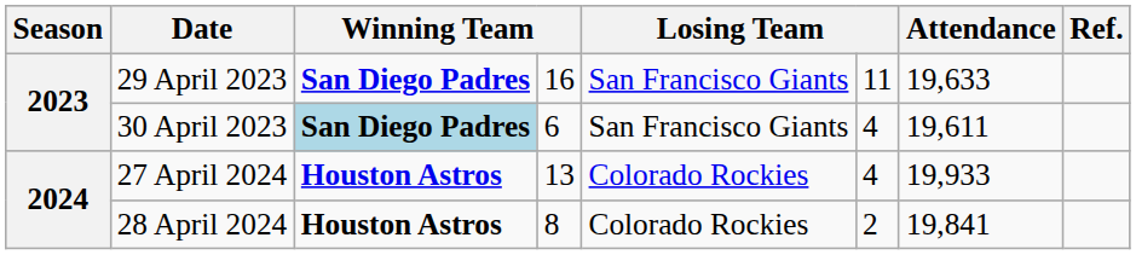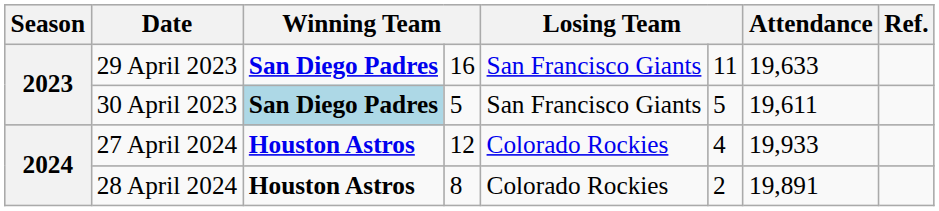 <table class="wikitable">
 <tr>
 <th>Season</th>
 <th>Date</th>
 <th colspan="2">Winning Team</th>
 <th colspan="2">Losing Team</th>
 <th>Attendance</th>
 <th>Ref.</th>
 </tr>
 <tr>
 <th rowspan="2"><strong>2023</strong></th>
 <td>29 April 2023</td>
 <td><strong><a href='#'>San Diego Padres</a></strong></td>
 <td>16</td>
 <td><a href='#'>San Francisco Giants</a></td>
 <td>11</td>
 <td>19,633</td>
 <td></td>
 </tr>
 <tr>
 <td>30 April 2023</td>
 <td style="background: lightblue;"><strong>San Diego Padres</strong></td>
-<td>6</td>
+<td>5</td>
 <td>San Francisco Giants</td>
-<td>4</td>
+<td>5</td>
 <td>19,611</td>
 <td></td>
 </tr>
 <tr>
 <th rowspan="2"><strong>2024</strong></th>
 <td>27 April 2024</td>
 <td><strong><a href='#'>Houston Astros</a></strong></td>
-<td>13</td>
+<td>12</td>
 <td><a href='#'>Colorado Rockies</a></td>
 <td>4</td>
 <td>19,933</td>
 <td></td>
 </tr>
 <tr>
 <td>28 April 2024</td>
 <td><strong>Houston Astros</strong></td>
 <td>8</td>
 <td>Colorado Rockies</td>
 <td>2</td>
-<td>19,841</td>
+<td>19,891</td>
 <td></td>
 </tr>
 </table>
